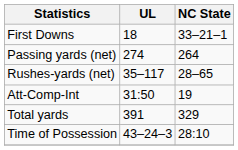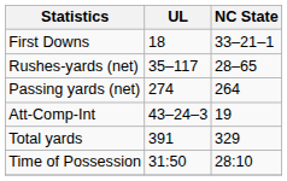 <table class="wikitable">
 <tr>
 <th>Statistics</th>
 <th>UL</th>
 <th>NC State</th>
 </tr>
 <tr>
 <td>First Downs</td>
 <td>18</td>
 <td>33–21–1</td>
 </tr>
 <tr>
+<td>Rushes-yards (net)</td>
+<td>35–117</td>
+<td>28–65</td>
+</tr>
+<tr>
 <td>Passing yards (net)</td>
 <td>274</td>
 <td>264</td>
 </tr>
 <tr>
-<td>Rushes-yards (net)</td>
-<td>35–117</td>
-<td>28–65</td>
-</tr>
-<tr>
 <td>Att-Comp-Int</td>
-<td>31:50</td>
+<td>43–24–3</td>
 <td>19</td>
 </tr>
 <tr>
 <td>Total yards</td>
 <td>391</td>
 <td>329</td>
 </tr>
 <tr>
 <td>Time of Possession</td>
-<td>43–24–3</td>
+<td>31:50</td>
 <td>28:10</td>
 </tr>
 <tr>
 </tr>
 </table>
